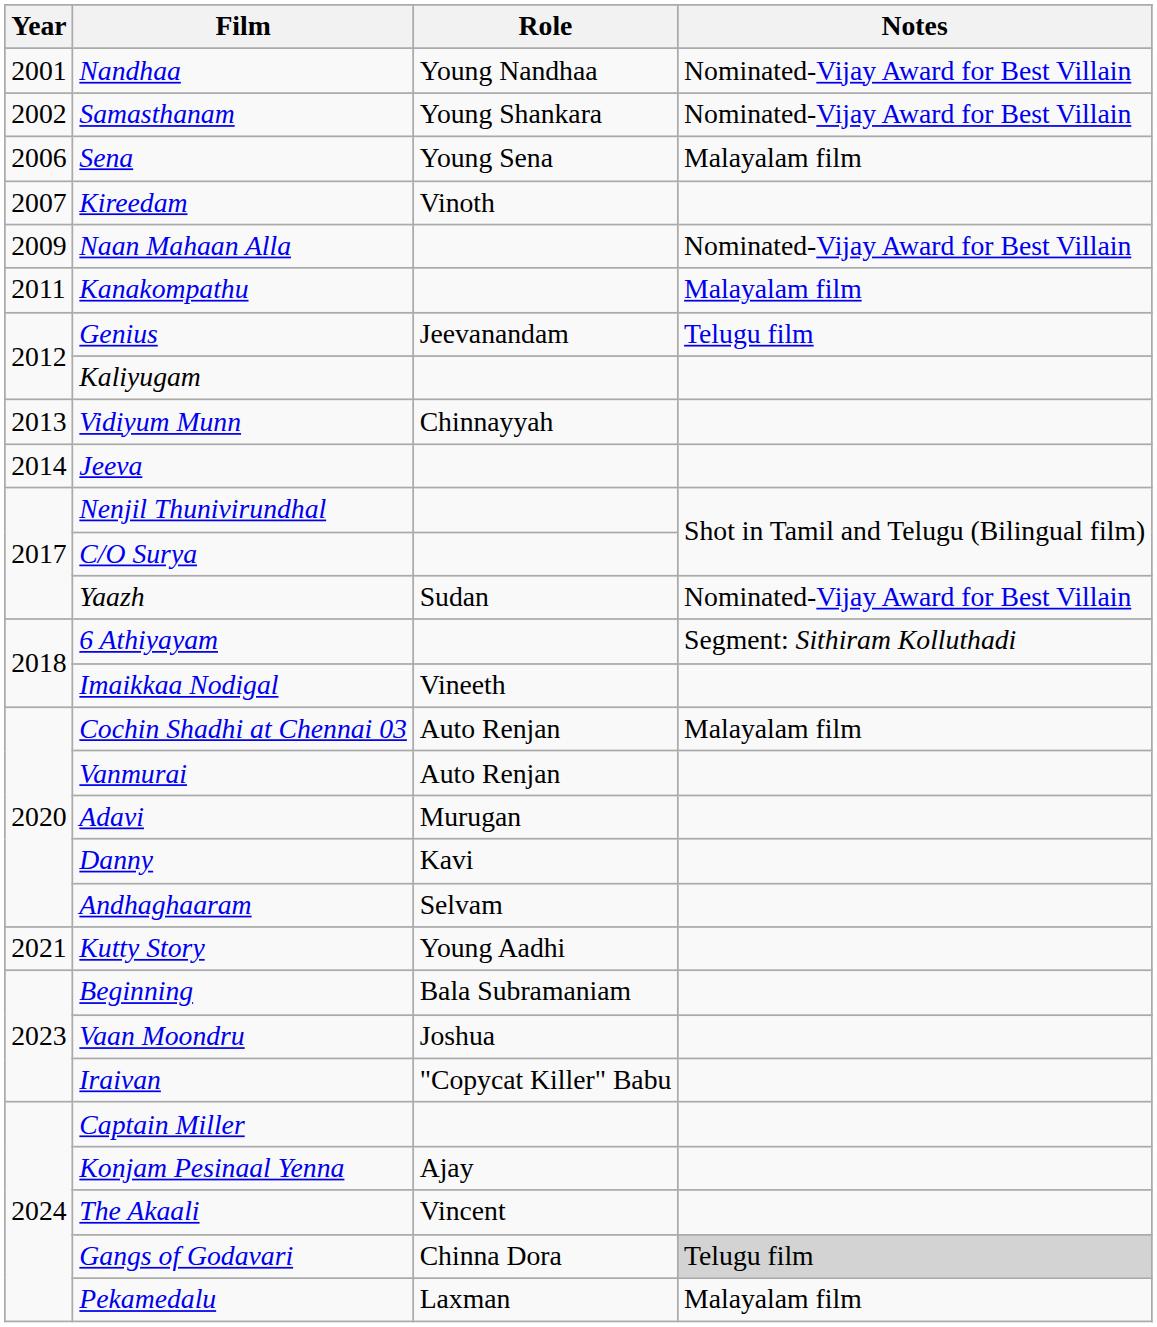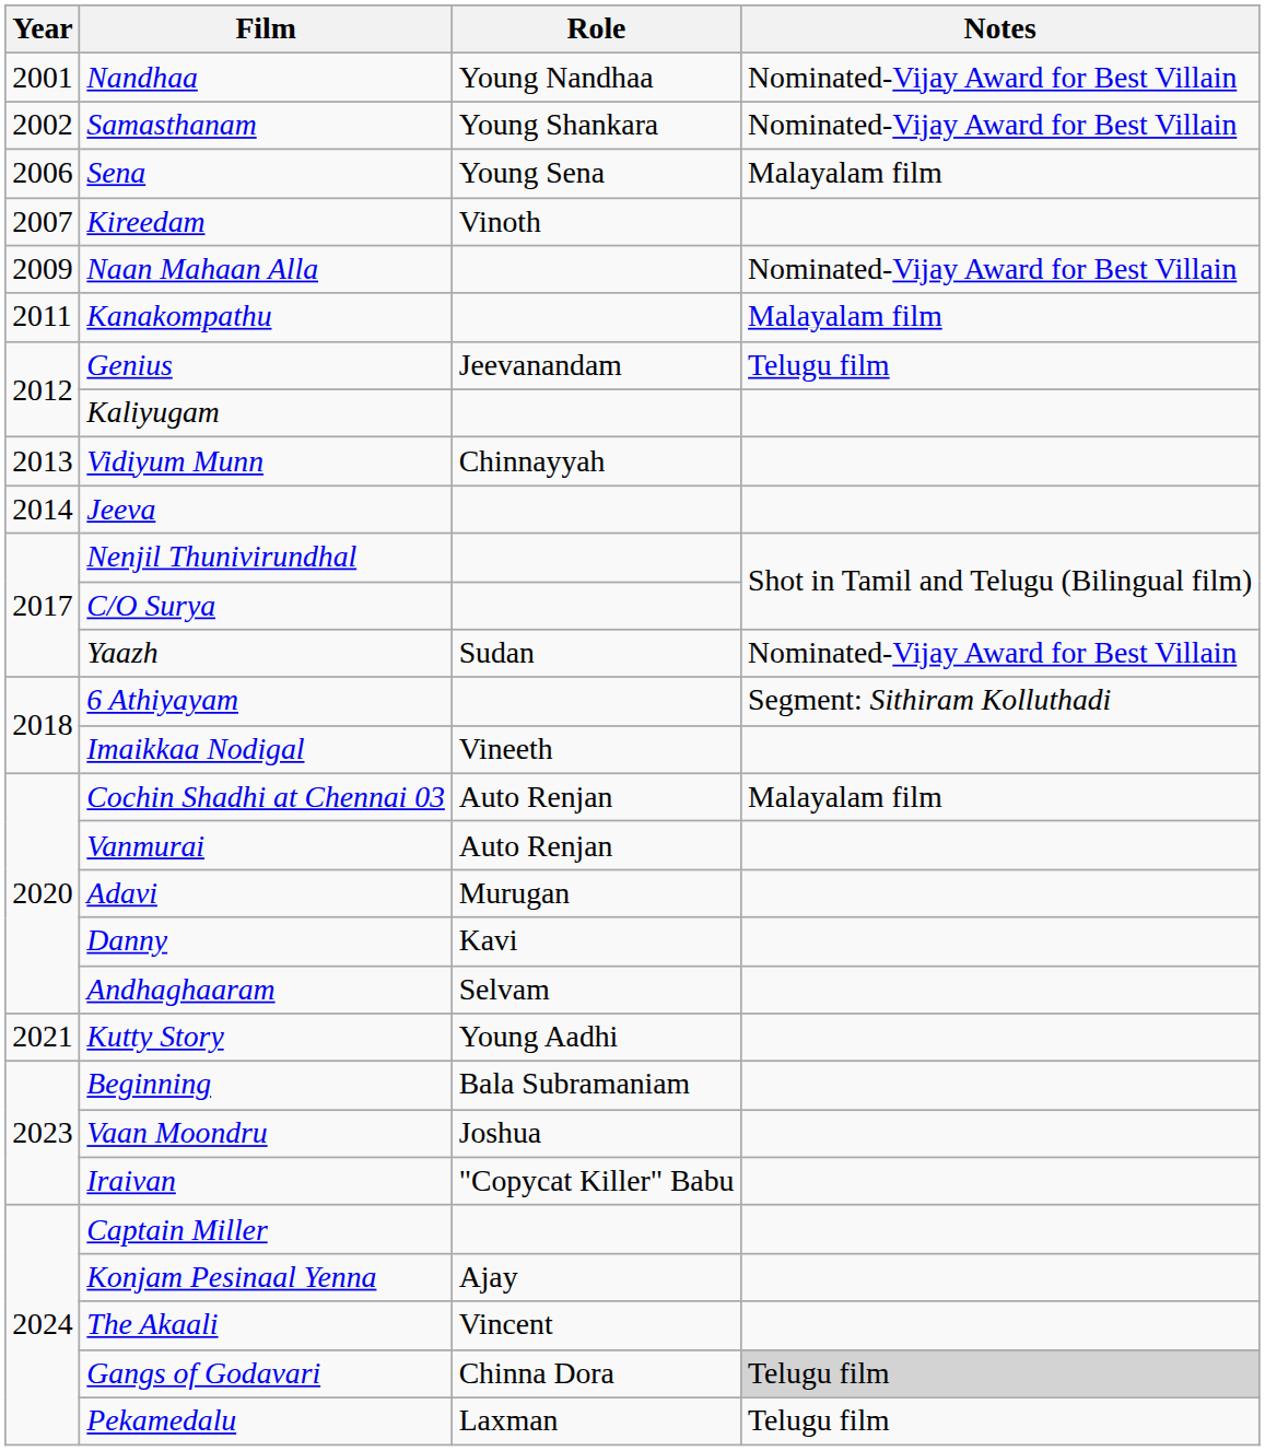 <table class="wikitable sortable">
 <tr>
 <th>Year</th>
 <th>Film</th>
 <th>Role</th>
 <th>Notes</th>
 </tr>
 <tr>
 <td>2001</td>
 <td><em><a href='#'>Nandhaa</a></em></td>
 <td>Young Nandhaa</td>
 <td>Nominated-<a href='#'>Vijay Award for Best Villain</a></td>
 </tr>
 <tr>
 <td>2002</td>
 <td><em><a href='#'>Samasthanam</a></em></td>
 <td>Young Shankara</td>
 <td>Nominated-<a href='#'>Vijay Award for Best Villain</a></td>
 </tr>
 <tr>
 <td>2006</td>
 <td><em><a href='#'>Sena</a></em></td>
 <td>Young Sena</td>
 <td>Malayalam film</td>
 </tr>
 <tr>
 <td>2007</td>
 <td><em><a href='#'>Kireedam</a></em></td>
 <td>Vinoth</td>
 <td></td>
 </tr>
 <tr>
 <td>2009</td>
 <td><em><a href='#'>Naan Mahaan Alla</a></em></td>
 <td></td>
 <td>Nominated-<a href='#'>Vijay Award for Best Villain</a></td>
 </tr>
 <tr>
 <td>2011</td>
 <td><em><a href='#'>Kanakompathu</a></em></td>
 <td></td>
 <td><a href='#'>Malayalam film</a></td>
 </tr>
 <tr>
 <td rowspan="2">2012</td>
 <td><em><a href='#'>Genius</a></em></td>
 <td>Jeevanandam</td>
 <td><a href='#'>Telugu film</a></td>
 </tr>
 <tr>
 <td><em>Kaliyugam</em></td>
 <td></td>
 <td></td>
 </tr>
 <tr>
 <td>2013</td>
 <td><em><a href='#'>Vidiyum Munn</a></em></td>
 <td>Chinnayyah</td>
 <td></td>
 </tr>
 <tr>
 <td>2014</td>
 <td><em><a href='#'>Jeeva</a></em></td>
 <td></td>
 <td></td>
 </tr>
 <tr>
 <td rowspan="3">2017</td>
 <td><em><a href='#'>Nenjil Thunivirundhal</a></em></td>
 <td></td>
 <td rowspan="2">Shot in Tamil and Telugu (Bilingual film)</td>
 </tr>
 <tr>
 <td><a href='#'><em>C/O Surya</em></a></td>
 <td></td>
 </tr>
 <tr>
 <td><em>Yaazh</em></td>
 <td>Sudan</td>
 <td>Nominated-<a href='#'>Vijay Award for Best Villain</a></td>
 </tr>
 <tr>
 <td rowspan="2">2018</td>
 <td><em><a href='#'>6 Athiyayam</a></em></td>
 <td></td>
 <td>Segment: <em>Sithiram Kolluthadi</em></td>
 </tr>
 <tr>
 <td><em><a href='#'>Imaikkaa Nodigal</a></em></td>
 <td>Vineeth</td>
 <td></td>
 </tr>
 <tr>
 <td rowspan="5">2020</td>
 <td><em><a href='#'>Cochin Shadhi at Chennai 03</a></em></td>
 <td>Auto Renjan</td>
 <td>Malayalam film</td>
 </tr>
 <tr>
 <td><em><a href='#'>Vanmurai</a></em></td>
 <td>Auto Renjan</td>
 <td></td>
 </tr>
 <tr>
 <td><em><a href='#'>Adavi</a></em></td>
 <td>Murugan</td>
 <td></td>
 </tr>
 <tr>
 <td><em><a href='#'>Danny</a></em></td>
 <td>Kavi</td>
 <td></td>
 </tr>
 <tr>
 <td><em><a href='#'>Andhaghaaram</a></em></td>
 <td>Selvam</td>
 <td></td>
 </tr>
 <tr>
 <td>2021</td>
 <td><em><a href='#'>Kutty Story</a></em></td>
 <td>Young Aadhi</td>
 <td></td>
 </tr>
 <tr>
 <td rowspan="3">2023</td>
 <td><em><a href='#'>Beginning</a></em></td>
 <td>Bala Subramaniam</td>
 <td></td>
 </tr>
 <tr>
 <td><em><a href='#'>Vaan Moondru</a></em></td>
 <td>Joshua</td>
 <td></td>
 </tr>
 <tr>
 <td><em><a href='#'>Iraivan</a></em></td>
 <td>"Copycat Killer" Babu</td>
 <td></td>
 </tr>
 <tr>
 <td rowspan="5">2024</td>
 <td><em><a href='#'>Captain Miller</a></em></td>
 <td></td>
 <td></td>
 </tr>
 <tr>
 <td><em><a href='#'>Konjam Pesinaal Yenna</a></em></td>
 <td>Ajay</td>
 <td></td>
 </tr>
 <tr>
 <td><em><a href='#'>The Akaali</a></em></td>
 <td>Vincent</td>
 <td></td>
 </tr>
 <tr>
 <td><em><a href='#'>Gangs of Godavari</a></em></td>
 <td>Chinna Dora</td>
 <td style="background: lightgrey;">Telugu film</td>
 </tr>
 <tr>
 <td><em><a href='#'>Pekamedalu</a></em></td>
 <td>Laxman</td>
-<td>Malayalam film</td>
+<td>Telugu film</td>
 </tr>
 </table>
